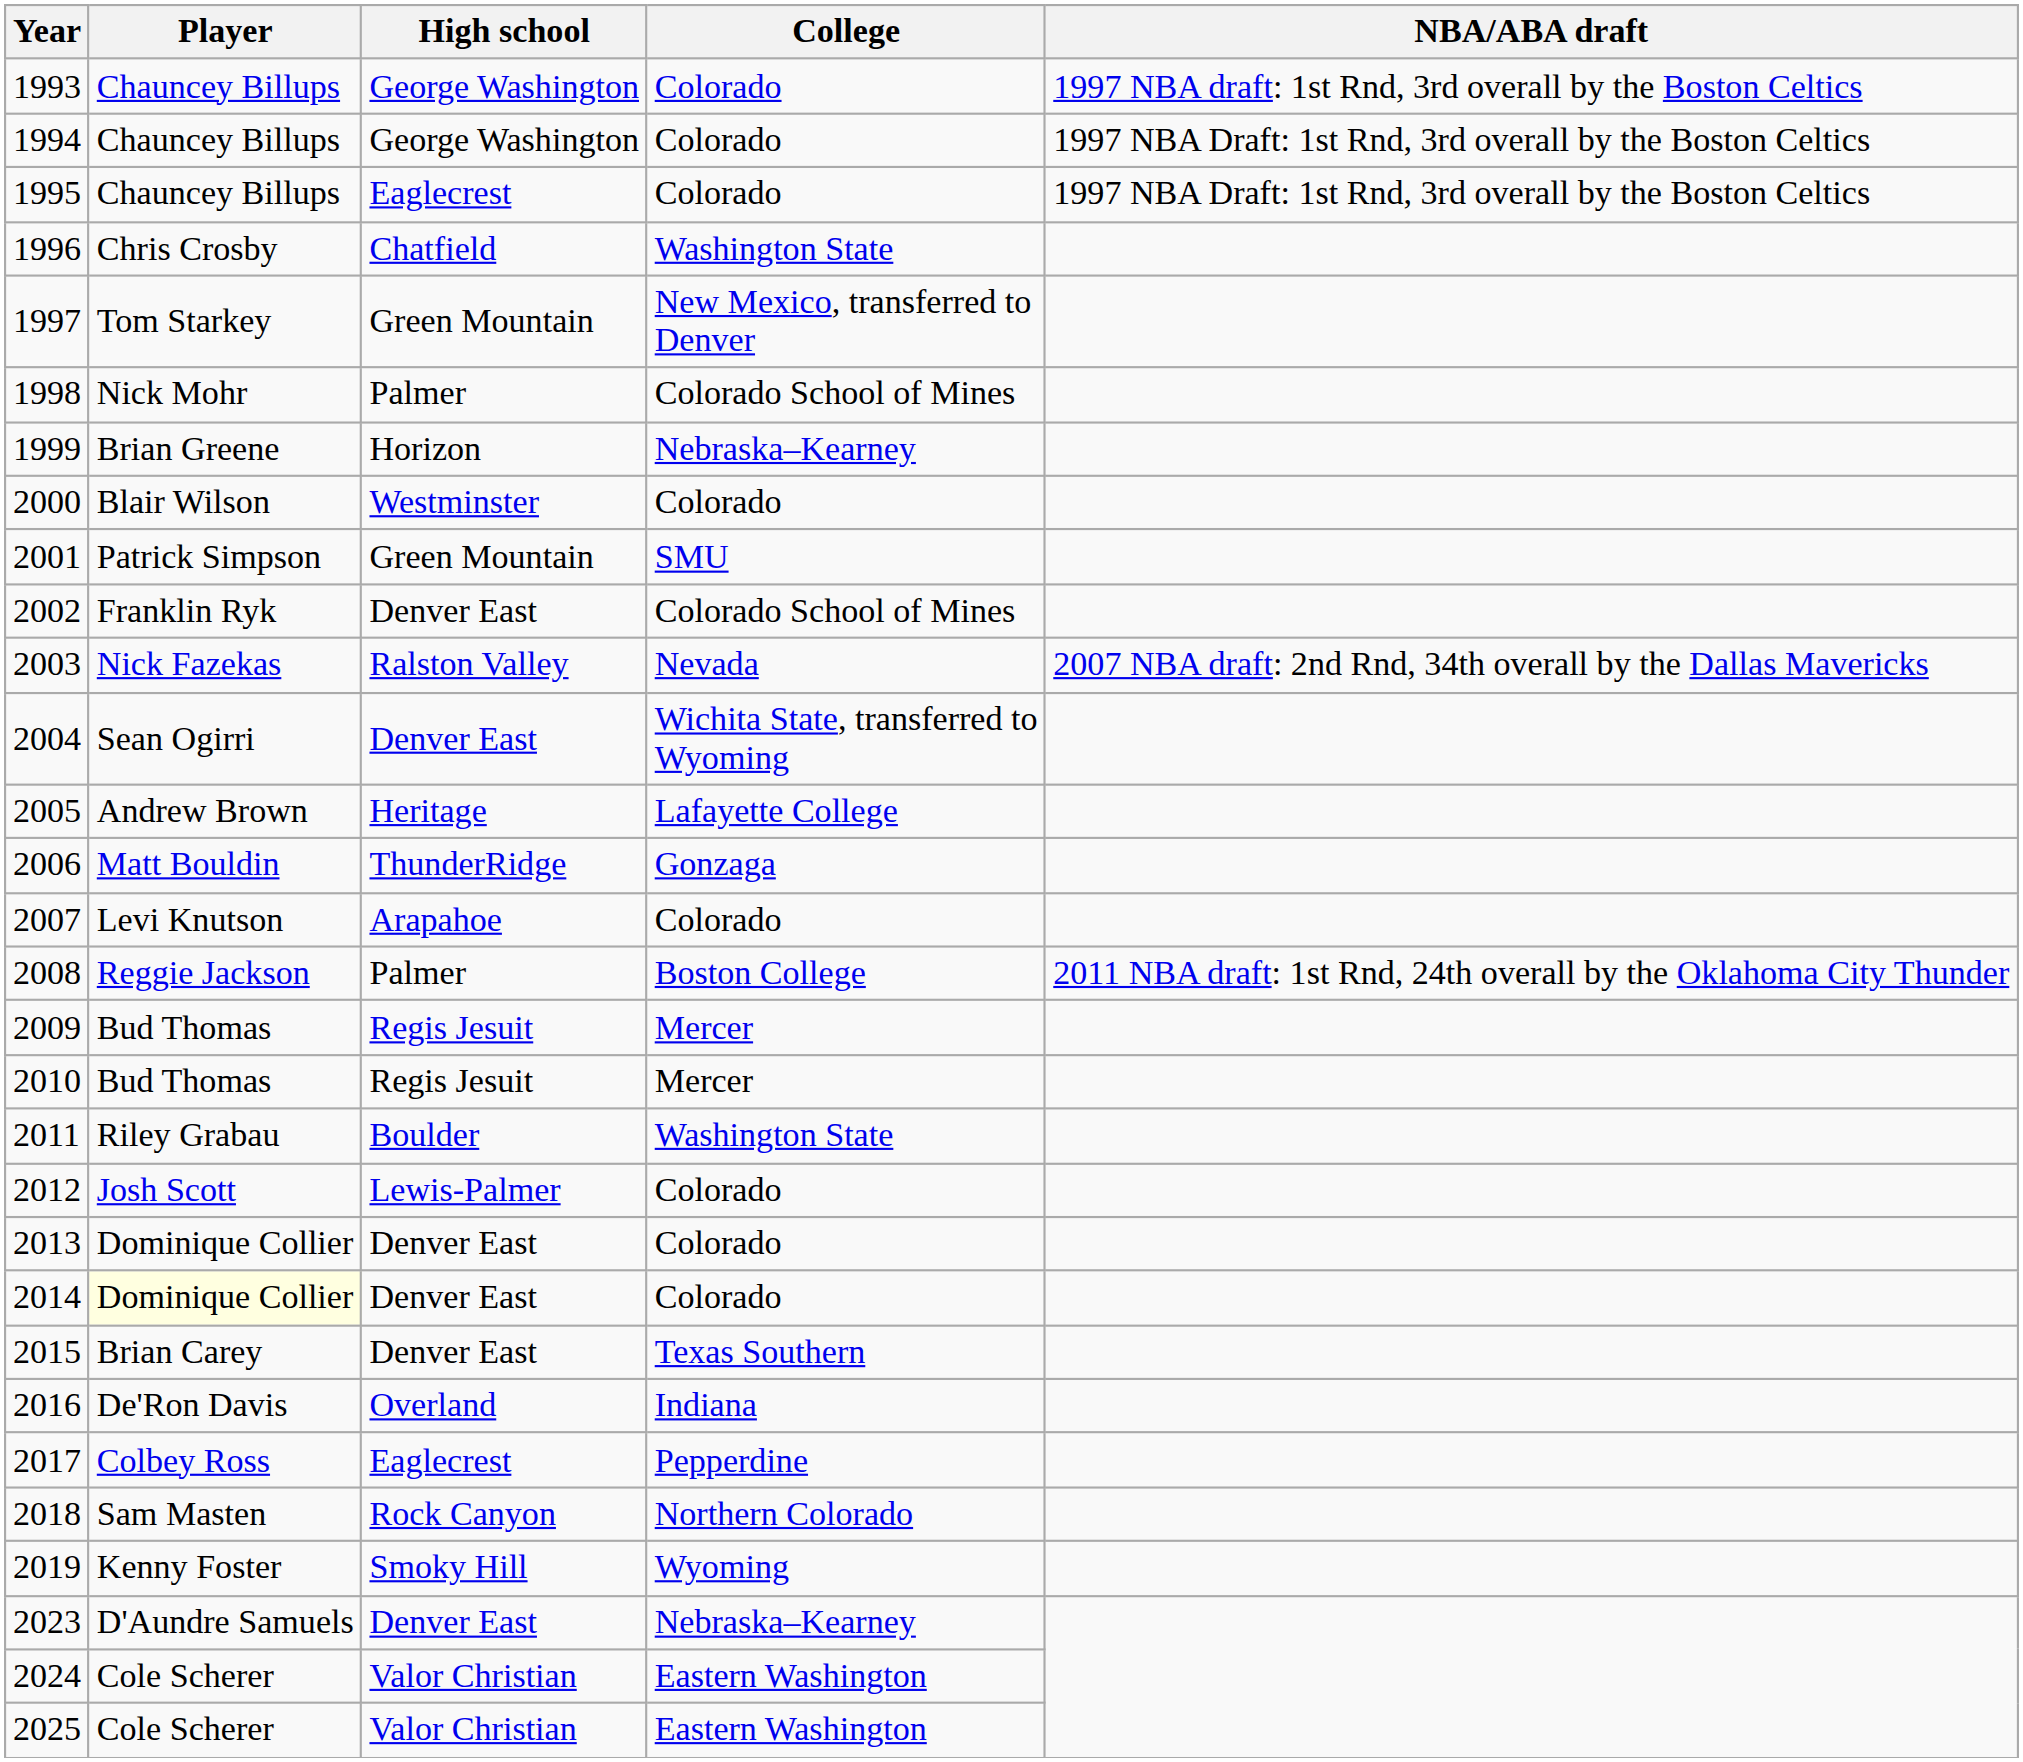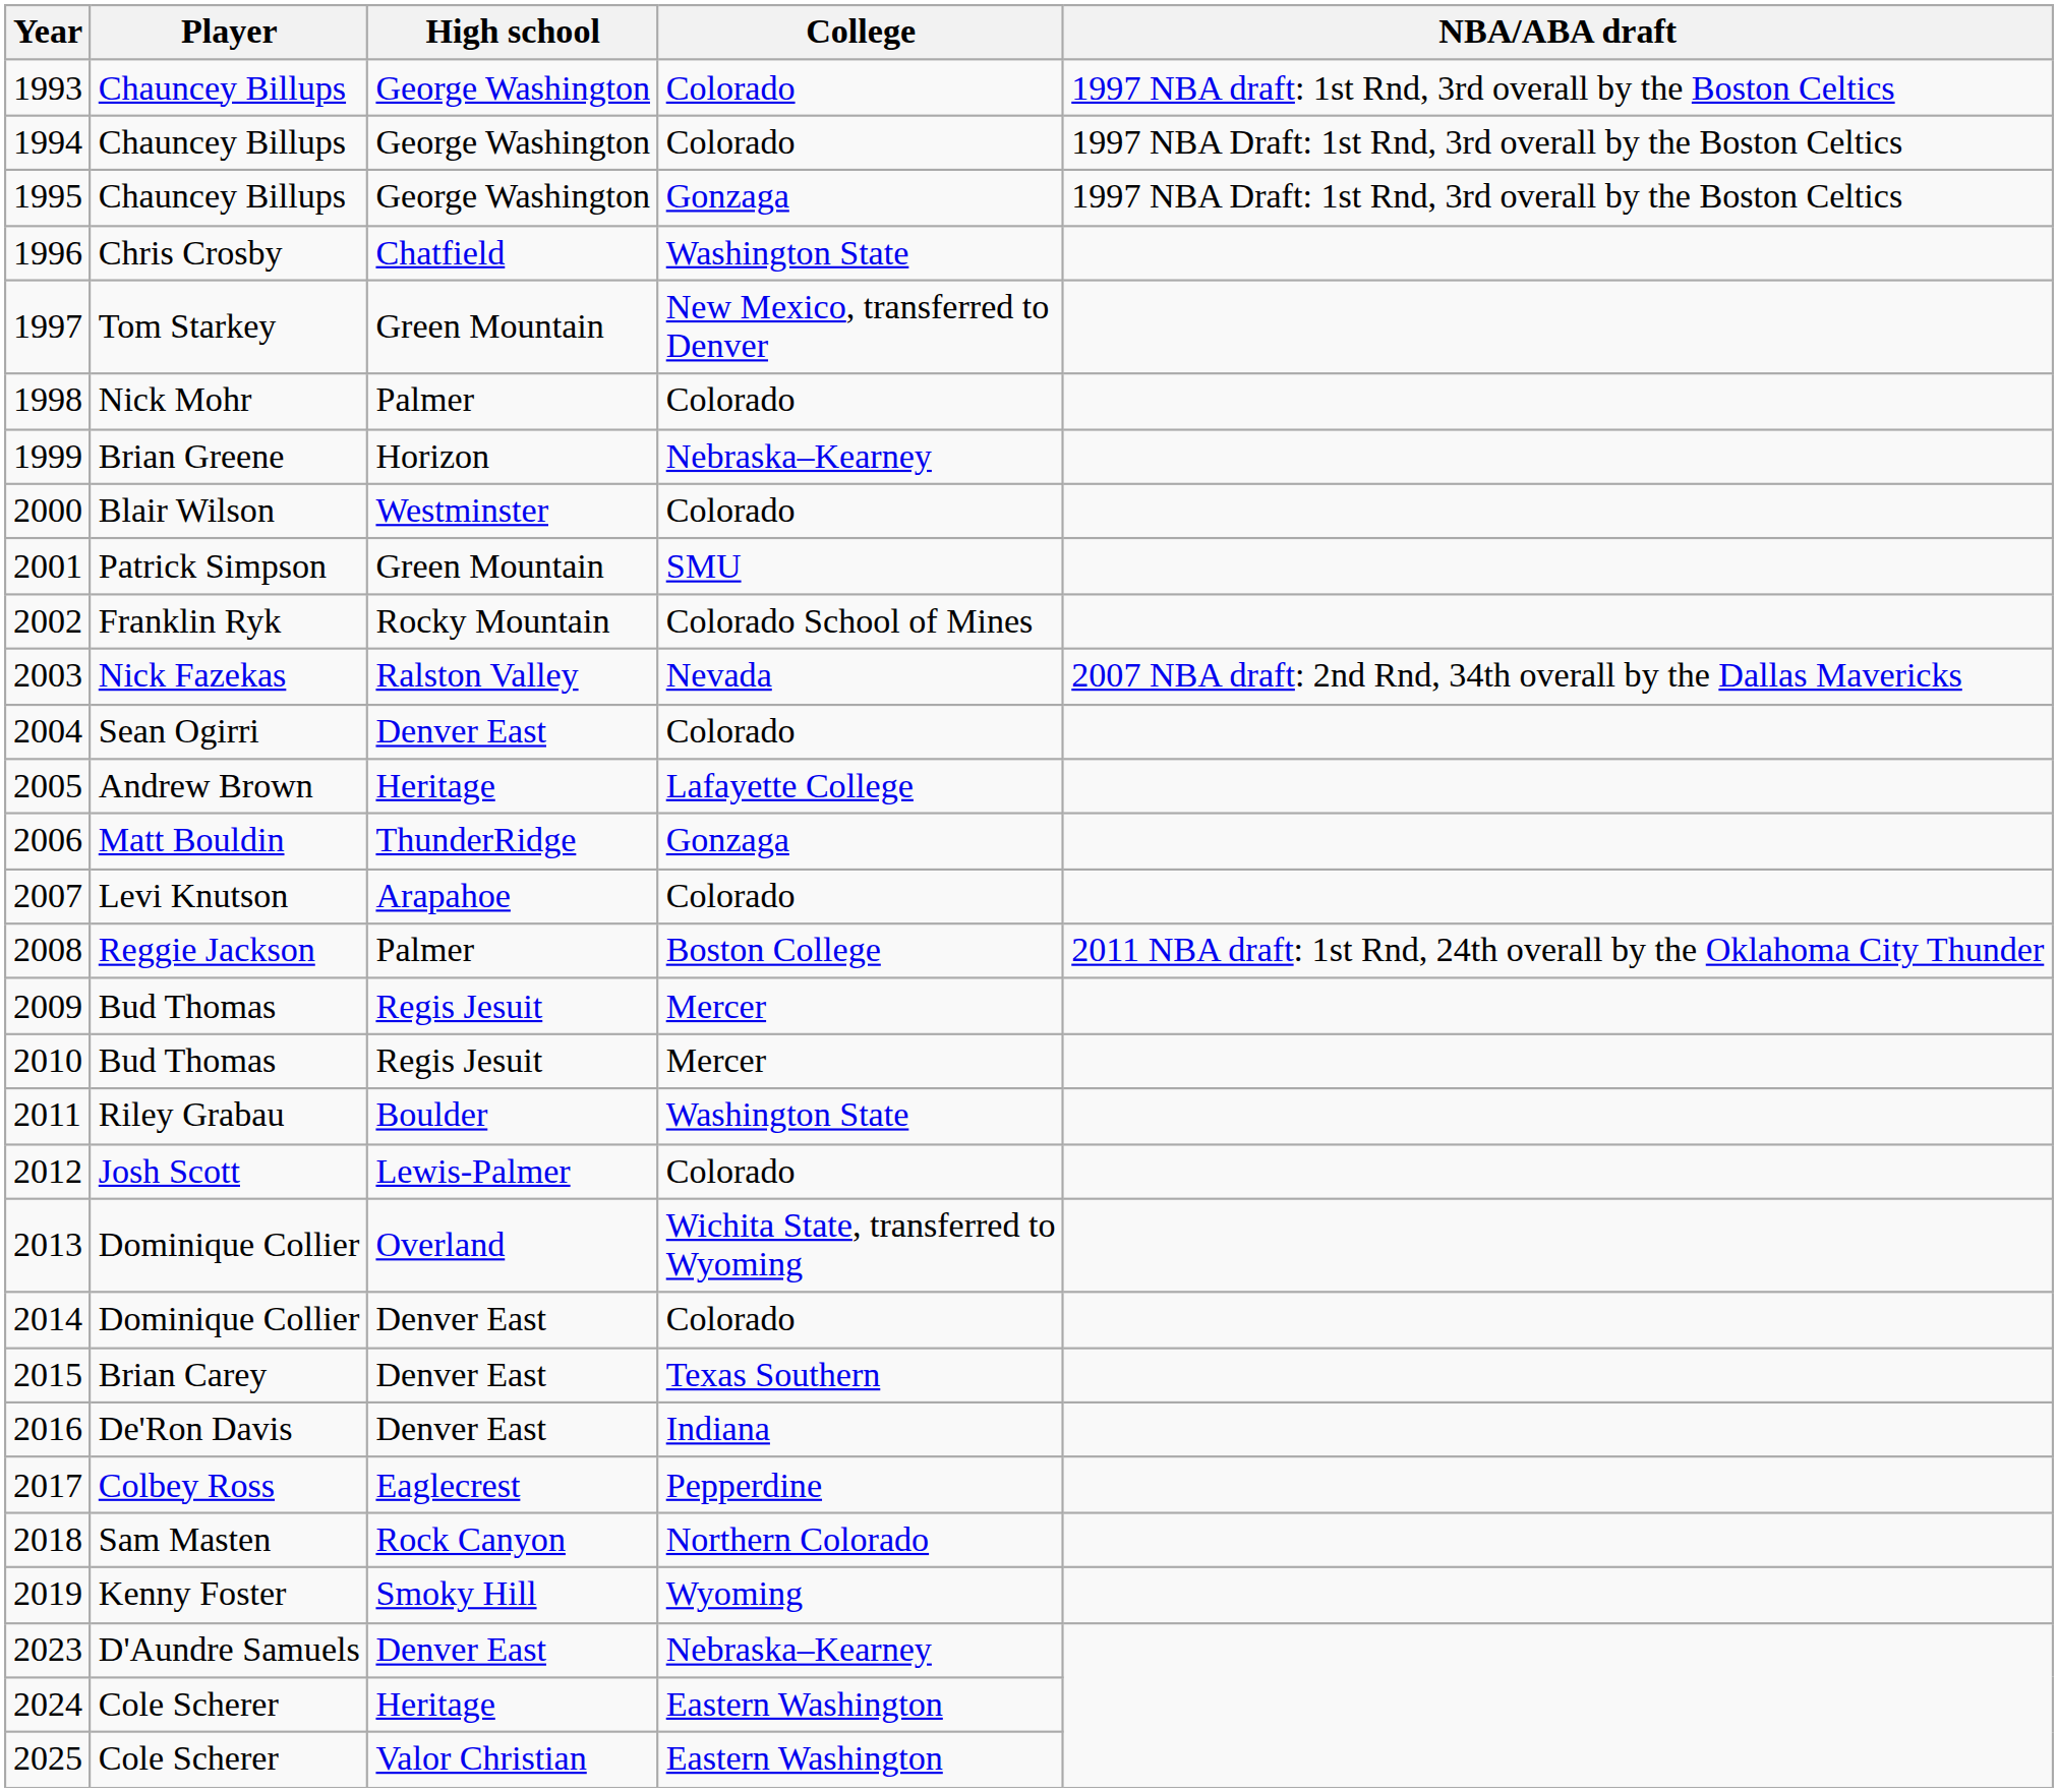 <table class="wikitable sortable">
 <tr>
 <th>Year</th>
 <th>Player</th>
 <th>High school</th>
 <th>College</th>
 <th>NBA/ABA draft</th>
 </tr>
 <tr>
 <td>1993</td>
 <td><a href='#'>Chauncey Billups</a></td>
 <td><a href='#'>George Washington</a></td>
 <td><a href='#'>Colorado</a></td>
 <td><a href='#'>1997 NBA draft</a>: 1st Rnd, 3rd overall by the <a href='#'>Boston Celtics</a></td>
 </tr>
 <tr>
 <td>1994</td>
 <td>Chauncey Billups</td>
 <td>George Washington</td>
 <td>Colorado</td>
 <td>1997 NBA Draft: 1st Rnd, 3rd overall by the Boston Celtics</td>
 </tr>
 <tr>
 <td>1995</td>
 <td>Chauncey Billups</td>
-<td><a href='#'>Eaglecrest</a></td>
-<td>Colorado</td>
+<td>George Washington</td>
+<td><a href='#'>Gonzaga</a></td>
 <td>1997 NBA Draft: 1st Rnd, 3rd overall by the Boston Celtics</td>
 </tr>
 <tr>
 <td>1996</td>
 <td>Chris Crosby</td>
 <td><a href='#'>Chatfield</a></td>
 <td><a href='#'>Washington State</a></td>
 <td></td>
 </tr>
 <tr>
 <td>1997</td>
 <td>Tom Starkey</td>
 <td>Green Mountain</td>
 <td><a href='#'>New Mexico</a>, transferred to<br><a href='#'>Denver</a></td>
 <td></td>
 </tr>
 <tr>
 <td>1998</td>
 <td>Nick Mohr</td>
 <td>Palmer</td>
-<td>Colorado School of Mines</td>
+<td>Colorado</td>
 <td></td>
 </tr>
 <tr>
 <td>1999</td>
 <td>Brian Greene</td>
 <td>Horizon</td>
 <td><a href='#'>Nebraska–Kearney</a></td>
 <td></td>
 </tr>
 <tr>
 <td>2000</td>
 <td>Blair Wilson</td>
 <td><a href='#'>Westminster</a></td>
 <td>Colorado</td>
 <td></td>
 </tr>
 <tr>
 <td>2001</td>
 <td>Patrick Simpson</td>
 <td>Green Mountain</td>
 <td><a href='#'>SMU</a></td>
 <td></td>
 </tr>
 <tr>
 <td>2002</td>
 <td>Franklin Ryk</td>
-<td>Denver East</td>
+<td>Rocky Mountain</td>
 <td>Colorado School of Mines</td>
 <td></td>
 </tr>
 <tr>
 <td>2003</td>
 <td><a href='#'>Nick Fazekas</a></td>
 <td><a href='#'>Ralston Valley</a></td>
 <td><a href='#'>Nevada</a></td>
 <td><a href='#'>2007 NBA draft</a>: 2nd Rnd, 34th overall by the <a href='#'>Dallas Mavericks</a></td>
 </tr>
 <tr>
 <td>2004</td>
 <td>Sean Ogirri</td>
 <td><a href='#'>Denver East</a></td>
-<td><a href='#'>Wichita State</a>, transferred to<br><a href='#'>Wyoming</a></td>
+<td>Colorado</td>
 <td></td>
 </tr>
 <tr>
 <td>2005</td>
 <td>Andrew Brown</td>
 <td><a href='#'>Heritage</a></td>
 <td><a href='#'>Lafayette College</a></td>
 <td></td>
 </tr>
 <tr>
 <td>2006</td>
 <td><a href='#'>Matt Bouldin</a></td>
 <td><a href='#'>ThunderRidge</a></td>
 <td><a href='#'>Gonzaga</a></td>
 <td></td>
 </tr>
 <tr>
 <td>2007</td>
 <td>Levi Knutson</td>
 <td><a href='#'>Arapahoe</a></td>
 <td>Colorado</td>
 <td></td>
 </tr>
 <tr>
 <td>2008</td>
 <td><a href='#'>Reggie Jackson</a></td>
 <td>Palmer</td>
 <td><a href='#'>Boston College</a></td>
 <td><a href='#'>2011 NBA draft</a>: 1st Rnd, 24th overall by the <a href='#'>Oklahoma City Thunder</a></td>
 </tr>
 <tr>
 <td>2009</td>
 <td>Bud Thomas</td>
 <td><a href='#'>Regis Jesuit</a></td>
 <td><a href='#'>Mercer</a></td>
 <td></td>
 </tr>
 <tr>
 <td>2010</td>
 <td>Bud Thomas</td>
 <td>Regis Jesuit</td>
 <td>Mercer</td>
 <td></td>
 </tr>
 <tr>
 <td>2011</td>
 <td>Riley Grabau</td>
 <td><a href='#'>Boulder</a></td>
 <td><a href='#'>Washington State</a></td>
 <td></td>
 </tr>
 <tr>
 <td>2012</td>
 <td><a href='#'>Josh Scott</a></td>
 <td><a href='#'>Lewis-Palmer</a></td>
 <td>Colorado</td>
 <td></td>
 </tr>
 <tr>
 <td>2013</td>
 <td>Dominique Collier</td>
-<td>Denver East</td>
-<td>Colorado</td>
+<td><a href='#'>Overland</a></td>
+<td><a href='#'>Wichita State</a>, transferred to<br><a href='#'>Wyoming</a></td>
 <td></td>
 </tr>
 <tr>
 <td>2014</td>
-<td style="background: lightyellow;">Dominique Collier</td>
+<td>Dominique Collier</td>
 <td>Denver East</td>
 <td>Colorado</td>
 <td></td>
 </tr>
 <tr>
 <td>2015</td>
 <td>Brian Carey</td>
 <td>Denver East</td>
 <td><a href='#'>Texas Southern</a></td>
 <td></td>
 </tr>
 <tr>
 <td>2016</td>
 <td>De'Ron Davis</td>
-<td><a href='#'>Overland</a></td>
+<td>Denver East</td>
 <td><a href='#'>Indiana</a></td>
 <td></td>
 </tr>
 <tr>
 <td>2017</td>
 <td><a href='#'>Colbey Ross</a></td>
 <td><a href='#'>Eaglecrest</a></td>
 <td><a href='#'>Pepperdine</a></td>
 <td></td>
 </tr>
 <tr>
 <td>2018</td>
 <td>Sam Masten</td>
 <td><a href='#'>Rock Canyon</a></td>
 <td><a href='#'>Northern Colorado</a></td>
 <td></td>
 </tr>
 <tr>
 <td>2019</td>
 <td>Kenny Foster</td>
 <td><a href='#'>Smoky Hill</a></td>
 <td><a href='#'>Wyoming</a></td>
 <td></td>
 </tr>
 <tr>
 <td>2023</td>
 <td>D'Aundre Samuels</td>
 <td><a href='#'>Denver East</a></td>
 <td><a href='#'>Nebraska–Kearney</a></td>
 </tr>
 <tr>
 <td>2024</td>
 <td>Cole Scherer</td>
-<td><a href='#'>Valor Christian</a></td>
+<td><a href='#'>Heritage</a></td>
 <td><a href='#'>Eastern Washington</a></td>
 </tr>
 <tr>
 <td>2025</td>
 <td>Cole Scherer</td>
 <td><a href='#'>Valor Christian</a></td>
 <td><a href='#'>Eastern Washington</a></td>
 </tr>
 <tr>
 </tr>
 </table>
